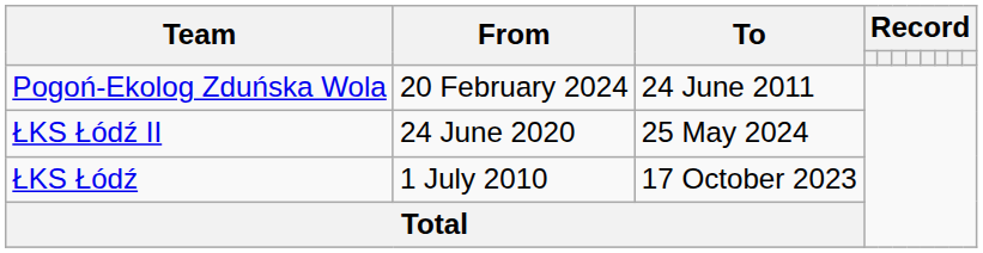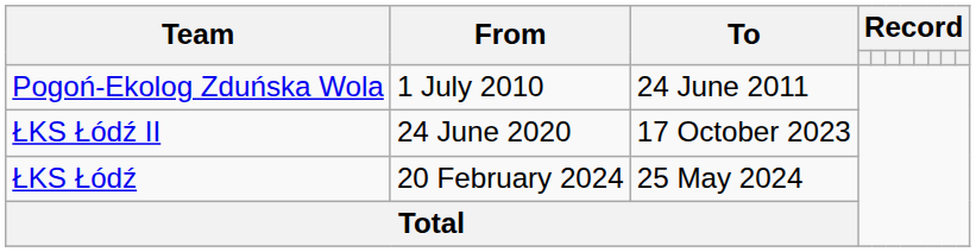 <table class="wikitable" style="text-align: center;">
 <tr>
 <th rowspan="2">Team</th>
 <th rowspan="2">From</th>
 <th rowspan="2">To</th>
 <th colspan="8">Record</th>
 </tr>
 <tr>
 <th></th>
 <th></th>
 <th></th>
 <th></th>
 <th></th>
 <th></th>
 <th></th>
 <th></th>
 </tr>
 <tr>
 <td align=left><a href='#'>Pogoń-Ekolog Zduńska Wola</a></td>
-<td align=left>20 February 2024</td>
+<td align=left>1 July 2010</td>
 <td align=left>24 June 2011<br></td>
 </tr>
 <tr>
 <td align=left><a href='#'>ŁKS Łódź II</a></td>
 <td align=left>24 June 2020</td>
-<td align=left>25 May 2024<br></td>
+<td align=left>17 October 2023<br></td>
 </tr>
 <tr>
 <td align=left><a href='#'>ŁKS Łódź</a></td>
-<td align=left>1 July 2010</td>
-<td align=left>17 October 2023<br></td>
+<td align=left>20 February 2024</td>
+<td align=left>25 May 2024<br></td>
 </tr>
 <tr>
 <th colspan="3">Total<br></th>
 </tr>
 </table>
